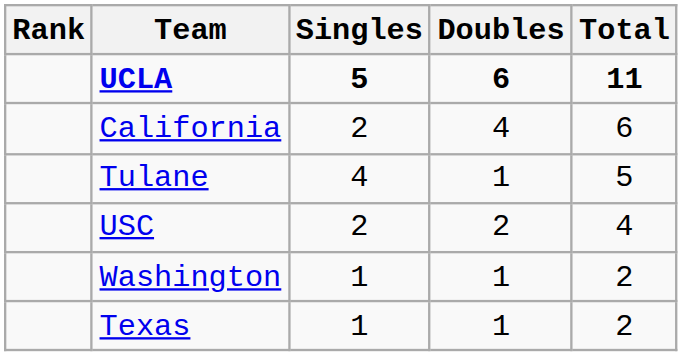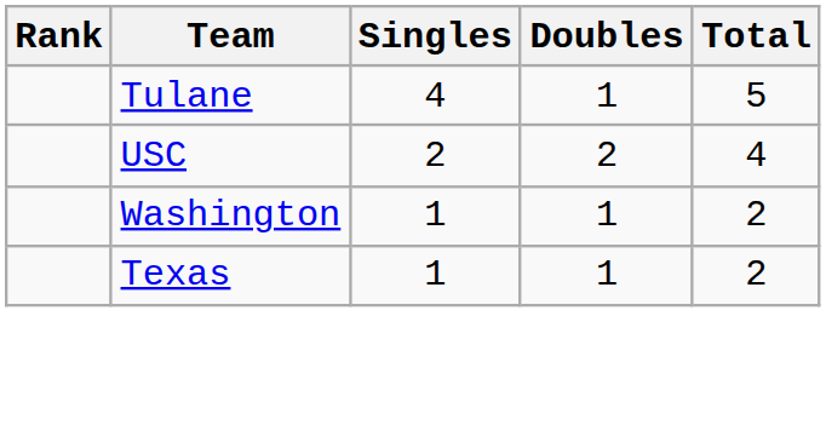 <table class="wikitable sortable" style="text-align:center">
 <tr>
 <th>Rank</th>
 <th>Team</th>
 <th>Singles</th>
 <th>Doubles</th>
 <th>Total</th>
-</tr>
-<tr>
-<td></td>
-<td align=left><strong><a href='#'>UCLA</a></strong></td>
-<td><strong>5</strong></td>
-<td><strong>6</strong></td>
-<td><strong>11</strong></td>
-</tr>
-<tr>
-<td></td>
-<td align=left><a href='#'>California</a></td>
-<td>2</td>
-<td>4</td>
-<td>6</td>
 </tr>
 <tr>
 <td></td>
 <td align=left><a href='#'>Tulane</a></td>
 <td>4</td>
 <td>1</td>
 <td>5</td>
 </tr>
 <tr>
 <td></td>
 <td align=left><a href='#'>USC</a></td>
 <td>2</td>
 <td>2</td>
 <td>4</td>
 </tr>
 <tr>
 <td></td>
 <td align=left><a href='#'>Washington</a></td>
 <td>1</td>
 <td>1</td>
 <td>2</td>
 </tr>
 <tr>
 <td></td>
 <td align=left><a href='#'>Texas</a></td>
 <td>1</td>
 <td>1</td>
 <td>2</td>
 </tr>
 </table>
